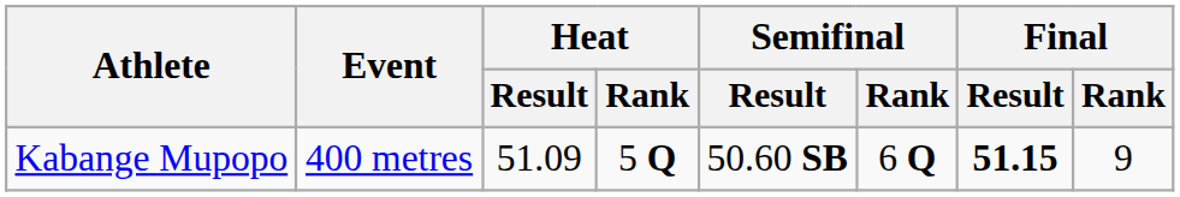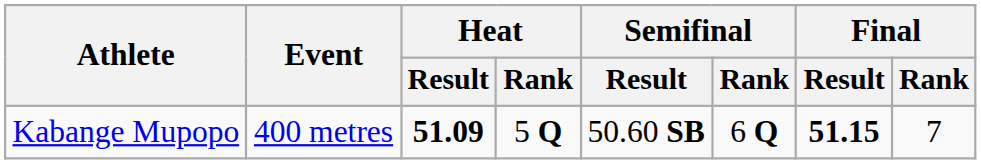 <table class="wikitable" style="font-size:90%">
 <tr>
 <th rowspan="2">Athlete</th>
 <th rowspan="2">Event</th>
 <th colspan="2">Heat</th>
 <th colspan="2">Semifinal</th>
 <th colspan="2">Final</th>
 </tr>
 <tr style="font-size:95%">
 <th>Result</th>
 <th>Rank</th>
 <th>Result</th>
 <th>Rank</th>
 <th>Result</th>
 <th>Rank</th>
 </tr>
 <tr style=text-align:center>
 <td style=text-align:left><a href='#'>Kabange Mupopo</a></td>
 <td style=text-align:left><a href='#'>400 metres</a></td>
-<td>51.09</td>
+<td><strong>51.09</strong></td>
 <td>5 <strong>Q</strong></td>
 <td>50.60 <strong>SB</strong></td>
 <td>6 <strong>Q</strong></td>
 <td><strong>51.15</strong></td>
-<td>9</td>
+<td>7</td>
 </tr>
 </table>
